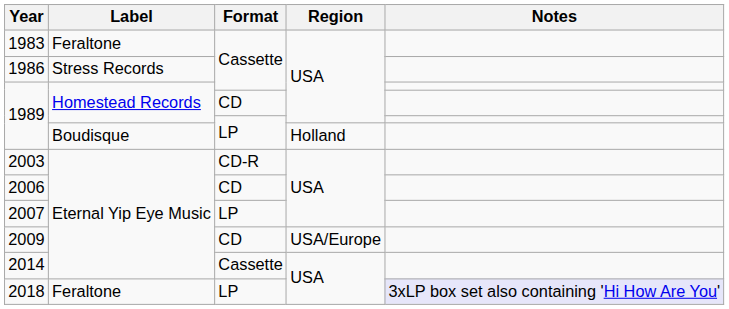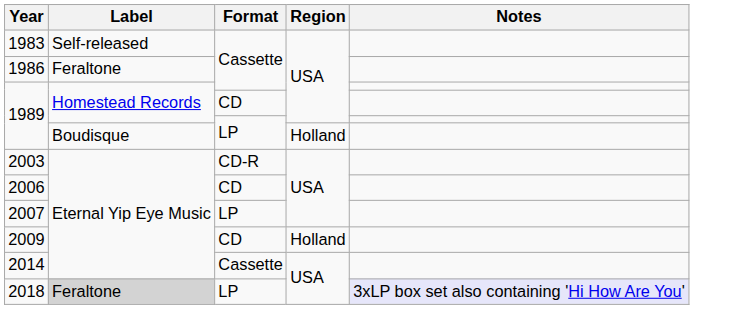 <table class="wikitable">
 <tr>
 <th>Year</th>
 <th>Label</th>
 <th>Format</th>
 <th>Region</th>
 <th>Notes</th>
 </tr>
 <tr>
 <td>1983</td>
-<td>Feraltone</td>
+<td>Self-released</td>
 <td rowspan="3">Cassette</td>
 <td rowspan="5">USA</td>
 <td></td>
 </tr>
 <tr>
 <td>1986</td>
-<td>Stress Records</td>
+<td>Feraltone</td>
 <td></td>
 </tr>
 <tr>
 <td rowspan="4">1989</td>
 <td rowspan="3"><a href='#'>Homestead Records</a></td>
 <td></td>
 </tr>
 <tr>
 <td>CD</td>
 <td></td>
 </tr>
 <tr>
 <td rowspan="2">LP</td>
 <td></td>
 </tr>
 <tr>
 <td>Boudisque</td>
 <td>Holland</td>
 <td></td>
 </tr>
 <tr>
 <td>2003</td>
 <td rowspan="5">Eternal Yip Eye Music</td>
 <td>CD-R</td>
 <td rowspan="3">USA</td>
 <td></td>
 </tr>
 <tr>
 <td>2006</td>
 <td>CD</td>
 <td></td>
 </tr>
 <tr>
 <td>2007</td>
 <td>LP</td>
 <td></td>
 </tr>
 <tr>
 <td>2009</td>
 <td>CD</td>
-<td>USA/Europe</td>
+<td>Holland</td>
 <td></td>
 </tr>
 <tr>
 <td>2014</td>
 <td>Cassette</td>
 <td rowspan="2">USA</td>
 <td></td>
 </tr>
 <tr>
 <td>2018</td>
-<td>Feraltone</td>
+<td style="background: lightgrey;">Feraltone</td>
 <td>LP</td>
 <td style="background: lavender;">3xLP box set also containing '<a href='#'>Hi How Are You</a>'</td>
 </tr>
 </table>
